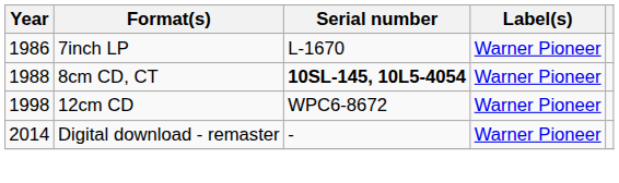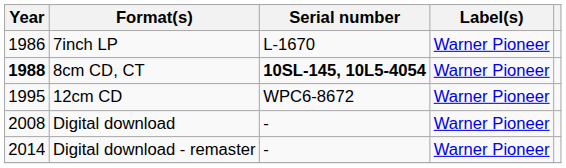 <table class="wikitable sortable plainrowheaders">
 <tr>
 <th scope="col">Year</th>
 <th scope="col">Format(s)</th>
 <th scope="col">Serial number</th>
 <th scope="col">Label(s)</th>
 <th scope="col"></th>
 </tr>
 <tr>
 <td>1986</td>
 <td>7inch LP</td>
 <td>L-1670</td>
 <td><a href='#'>Warner Pioneer</a></td>
 <td></td>
 </tr>
 <tr>
-<td>1988</td>
+<td><strong>1988</strong></td>
 <td>8cm CD, CT</td>
 <td><strong>10SL-145, 10L5-4054</strong></td>
 <td><a href='#'>Warner Pioneer</a></td>
 <td></td>
 </tr>
 <tr>
-<td>1998</td>
+<td>1995</td>
 <td>12cm CD</td>
 <td>WPC6-8672</td>
+<td><a href='#'>Warner Pioneer</a></td>
+<td></td>
+</tr>
+<tr>
+<td>2008</td>
+<td>Digital download</td>
+<td>-</td>
 <td><a href='#'>Warner Pioneer</a></td>
 <td></td>
 </tr>
 <tr>
 <td>2014</td>
 <td>Digital download - remaster</td>
 <td>-</td>
 <td><a href='#'>Warner Pioneer</a></td>
 <td></td>
 </tr>
 <tr>
 </tr>
 </table>
